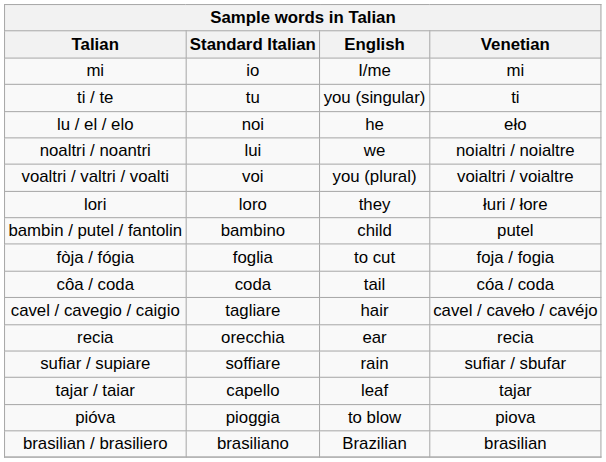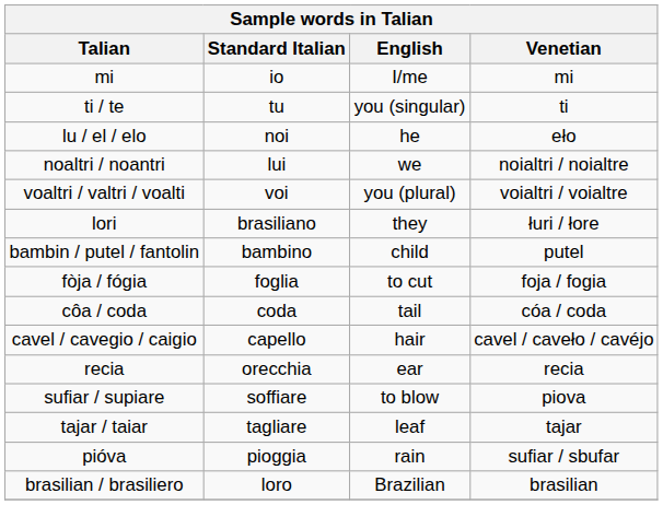 <table class="wikitable" style="text-align:center;">
 <tr>
 <th colspan=6>Sample words in Talian</th>
 </tr>
 <tr>
 <th>Talian</th>
 <th>Standard Italian</th>
 <th>English</th>
 <th>Venetian</th>
 </tr>
 <tr>
 <td>mi</td>
 <td>io</td>
 <td>I/me</td>
 <td>mi</td>
 </tr>
 <tr>
 <td>ti / te</td>
 <td>tu</td>
 <td>you (singular)</td>
 <td>ti</td>
 </tr>
 <tr>
 <td>lu / el / elo</td>
 <td>noi</td>
 <td>he</td>
 <td>eło</td>
 </tr>
 <tr>
 <td>noaltri / noantri</td>
 <td>lui</td>
 <td>we</td>
 <td>noialtri / noialtre</td>
 </tr>
 <tr>
 <td>voaltri / valtri / voalti</td>
 <td>voi</td>
 <td>you (plural)</td>
 <td>voialtri / voialtre</td>
 </tr>
 <tr>
 <td>lori</td>
-<td>loro</td>
+<td>brasiliano</td>
 <td>they</td>
 <td>łuri / łore</td>
 </tr>
 <tr>
 <td>bambin / putel / fantolin</td>
 <td>bambino</td>
 <td>child</td>
 <td>putel</td>
 </tr>
 <tr>
 <td>fòja / fógia</td>
 <td>foglia</td>
 <td>to cut</td>
 <td>foja / fogia</td>
 </tr>
 <tr>
 <td>côa / coda</td>
 <td>coda</td>
 <td>tail</td>
 <td>cóa / coda</td>
 </tr>
 <tr>
 <td>cavel / cavegio / caigio</td>
-<td>tagliare</td>
+<td>capello</td>
 <td>hair</td>
 <td>cavel / caveło / cavéjo</td>
 </tr>
 <tr>
 <td>recia</td>
 <td>orecchia</td>
 <td>ear</td>
 <td>recia</td>
 </tr>
 <tr>
 <td>sufiar / supiare</td>
 <td>soffiare</td>
-<td>rain</td>
-<td>sufiar / sbufar</td>
+<td>to blow</td>
+<td>piova</td>
 </tr>
 <tr>
 <td>tajar / taiar</td>
-<td>capello</td>
+<td>tagliare</td>
 <td>leaf</td>
 <td>tajar</td>
 </tr>
 <tr>
 <td>pióva</td>
 <td>pioggia</td>
-<td>to blow</td>
-<td>piova</td>
+<td>rain</td>
+<td>sufiar / sbufar</td>
 </tr>
 <tr>
 <td>brasilian / brasiliero</td>
-<td>brasiliano</td>
+<td>loro</td>
 <td>Brazilian</td>
 <td>brasilian</td>
 </tr>
 <tr>
 </tr>
 </table>
